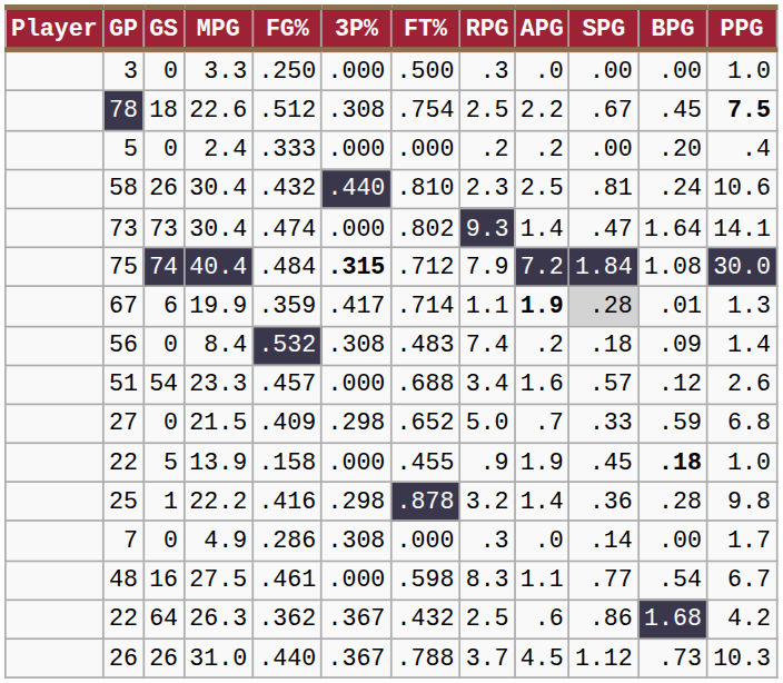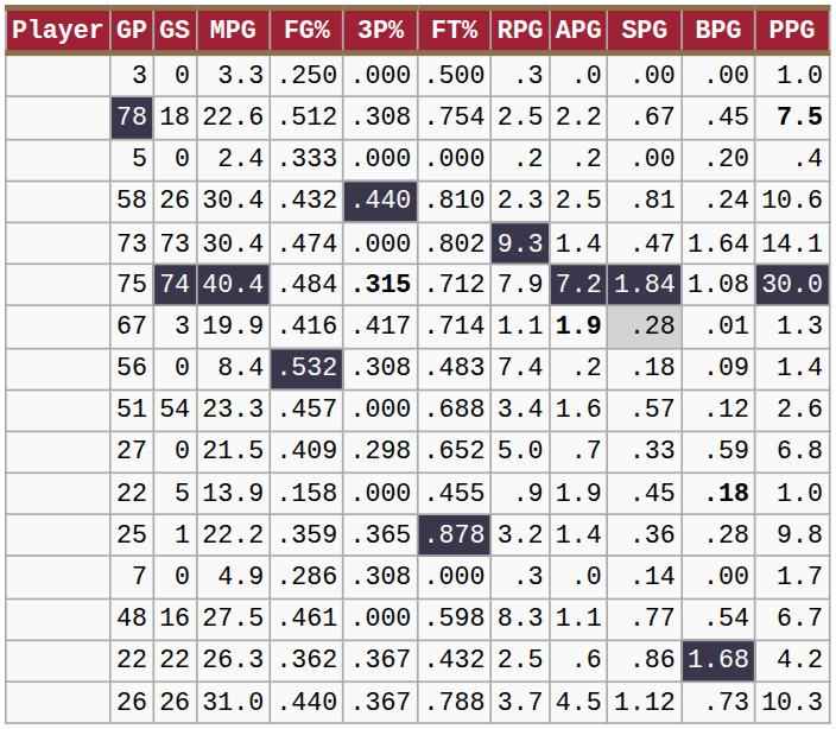 <table class="wikitable sortable" style="text-align:right;">
 <tr>
 <th style="background:#9D2235; color:#FFFFFF; border-top:#8C714C 3px solid; border-bottom:#8C714C 3px solid;">Player</th>
 <th style="background:#9D2235; color:#FFFFFF; border-top:#8C714C 3px solid; border-bottom:#8C714C 3px solid;">GP</th>
 <th style="background:#9D2235; color:#FFFFFF; border-top:#8C714C 3px solid; border-bottom:#8C714C 3px solid;">GS</th>
 <th style="background:#9D2235; color:#FFFFFF; border-top:#8C714C 3px solid; border-bottom:#8C714C 3px solid;">MPG</th>
 <th style="background:#9D2235; color:#FFFFFF; border-top:#8C714C 3px solid; border-bottom:#8C714C 3px solid;">FG%</th>
 <th style="background:#9D2235; color:#FFFFFF; border-top:#8C714C 3px solid; border-bottom:#8C714C 3px solid;">3P%</th>
 <th style="background:#9D2235; color:#FFFFFF; border-top:#8C714C 3px solid; border-bottom:#8C714C 3px solid;">FT%</th>
 <th style="background:#9D2235; color:#FFFFFF; border-top:#8C714C 3px solid; border-bottom:#8C714C 3px solid;">RPG</th>
 <th style="background:#9D2235; color:#FFFFFF; border-top:#8C714C 3px solid; border-bottom:#8C714C 3px solid;">APG</th>
 <th style="background:#9D2235; color:#FFFFFF; border-top:#8C714C 3px solid; border-bottom:#8C714C 3px solid;">SPG</th>
 <th style="background:#9D2235; color:#FFFFFF; border-top:#8C714C 3px solid; border-bottom:#8C714C 3px solid;">BPG</th>
 <th style="background:#9D2235; color:#FFFFFF; border-top:#8C714C 3px solid; border-bottom:#8C714C 3px solid;">PPG</th>
 </tr>
 <tr>
 <td></td>
 <td>3</td>
 <td>0</td>
 <td>3.3</td>
 <td>.250</td>
 <td>.000</td>
 <td>.500</td>
 <td>.3</td>
 <td>.0</td>
 <td>.00</td>
 <td>.00</td>
 <td>1.0</td>
 </tr>
 <tr>
 <td></td>
 <td style="background:#3a374d;color:white;">78</td>
 <td>18</td>
 <td>22.6</td>
 <td>.512</td>
 <td>.308</td>
 <td>.754</td>
 <td>2.5</td>
 <td>2.2</td>
 <td>.67</td>
 <td>.45</td>
 <td><strong>7.5</strong></td>
 </tr>
 <tr>
 <td></td>
 <td>5</td>
 <td>0</td>
 <td>2.4</td>
 <td>.333</td>
 <td>.000</td>
 <td>.000</td>
 <td>.2</td>
 <td>.2</td>
 <td>.00</td>
 <td>.20</td>
 <td>.4</td>
 </tr>
 <tr>
 <td></td>
 <td>58</td>
 <td>26</td>
 <td>30.4</td>
 <td>.432</td>
 <td style="background:#3a374d;color:white;">.440</td>
 <td>.810</td>
 <td>2.3</td>
 <td>2.5</td>
 <td>.81</td>
 <td>.24</td>
 <td>10.6</td>
 </tr>
 <tr>
 <td></td>
 <td>73</td>
 <td>73</td>
 <td>30.4</td>
 <td>.474</td>
 <td>.000</td>
 <td>.802</td>
 <td style="background:#3a374d;color:white;">9.3</td>
 <td>1.4</td>
 <td>.47</td>
 <td>1.64</td>
 <td>14.1</td>
 </tr>
 <tr>
 <td></td>
 <td>75</td>
 <td style="background:#3a374d;color:white;">74</td>
 <td style="background:#3a374d;color:white;">40.4</td>
 <td>.484</td>
 <td><strong>.315</strong></td>
 <td>.712</td>
 <td>7.9</td>
 <td style="background:#3a374d;color:white;">7.2</td>
 <td style="background:#3a374d;color:white;">1.84</td>
 <td>1.08</td>
 <td style="background:#3a374d;color:white;">30.0</td>
 </tr>
 <tr>
 <td></td>
 <td>67</td>
-<td>6</td>
+<td>3</td>
 <td>19.9</td>
-<td>.359</td>
+<td>.416</td>
 <td>.417</td>
 <td>.714</td>
 <td>1.1</td>
 <td><strong>1.9</strong></td>
 <td style="background: lightgrey;">.28</td>
 <td>.01</td>
 <td>1.3</td>
 </tr>
 <tr>
 <td></td>
 <td>56</td>
 <td>0</td>
 <td>8.4</td>
 <td style="background:#3a374d;color:white;">.532</td>
 <td>.308</td>
 <td>.483</td>
 <td>7.4</td>
 <td>.2</td>
 <td>.18</td>
 <td>.09</td>
 <td>1.4</td>
 </tr>
 <tr>
 <td></td>
 <td>51</td>
 <td>54</td>
 <td>23.3</td>
 <td>.457</td>
 <td>.000</td>
 <td>.688</td>
 <td>3.4</td>
 <td>1.6</td>
 <td>.57</td>
 <td>.12</td>
 <td>2.6</td>
 </tr>
 <tr>
 <td></td>
 <td>27</td>
 <td>0</td>
 <td>21.5</td>
 <td>.409</td>
 <td>.298</td>
 <td>.652</td>
 <td>5.0</td>
 <td>.7</td>
 <td>.33</td>
 <td>.59</td>
 <td>6.8</td>
 </tr>
 <tr>
 <td></td>
 <td>22</td>
 <td>5</td>
 <td>13.9</td>
 <td>.158</td>
 <td>.000</td>
 <td>.455</td>
 <td>.9</td>
 <td>1.9</td>
 <td>.45</td>
 <td><strong>.18</strong></td>
 <td>1.0</td>
 </tr>
 <tr>
 <td></td>
 <td>25</td>
 <td>1</td>
 <td>22.2</td>
-<td>.416</td>
-<td>.298</td>
+<td>.359</td>
+<td>.365</td>
 <td style="background:#3a374d;color:white;">.878</td>
 <td>3.2</td>
 <td>1.4</td>
 <td>.36</td>
 <td>.28</td>
 <td>9.8</td>
 </tr>
 <tr>
 <td></td>
 <td>7</td>
 <td>0</td>
 <td>4.9</td>
 <td>.286</td>
 <td>.308</td>
 <td>.000</td>
 <td>.3</td>
 <td>.0</td>
 <td>.14</td>
 <td>.00</td>
 <td>1.7</td>
 </tr>
 <tr>
 <td></td>
 <td>48</td>
 <td>16</td>
 <td>27.5</td>
 <td>.461</td>
 <td>.000</td>
 <td>.598</td>
 <td>8.3</td>
 <td>1.1</td>
 <td>.77</td>
 <td>.54</td>
 <td>6.7</td>
 </tr>
 <tr>
 <td></td>
 <td>22</td>
-<td>64</td>
+<td>22</td>
 <td>26.3</td>
 <td>.362</td>
 <td>.367</td>
 <td>.432</td>
 <td>2.5</td>
 <td>.6</td>
 <td>.86</td>
 <td style="background:#3a374d;color:white;">1.68</td>
 <td>4.2</td>
 </tr>
 <tr>
 <td></td>
 <td>26</td>
 <td>26</td>
 <td>31.0</td>
 <td>.440</td>
 <td>.367</td>
 <td>.788</td>
 <td>3.7</td>
 <td>4.5</td>
 <td>1.12</td>
 <td>.73</td>
 <td>10.3</td>
 </tr>
 </table>
